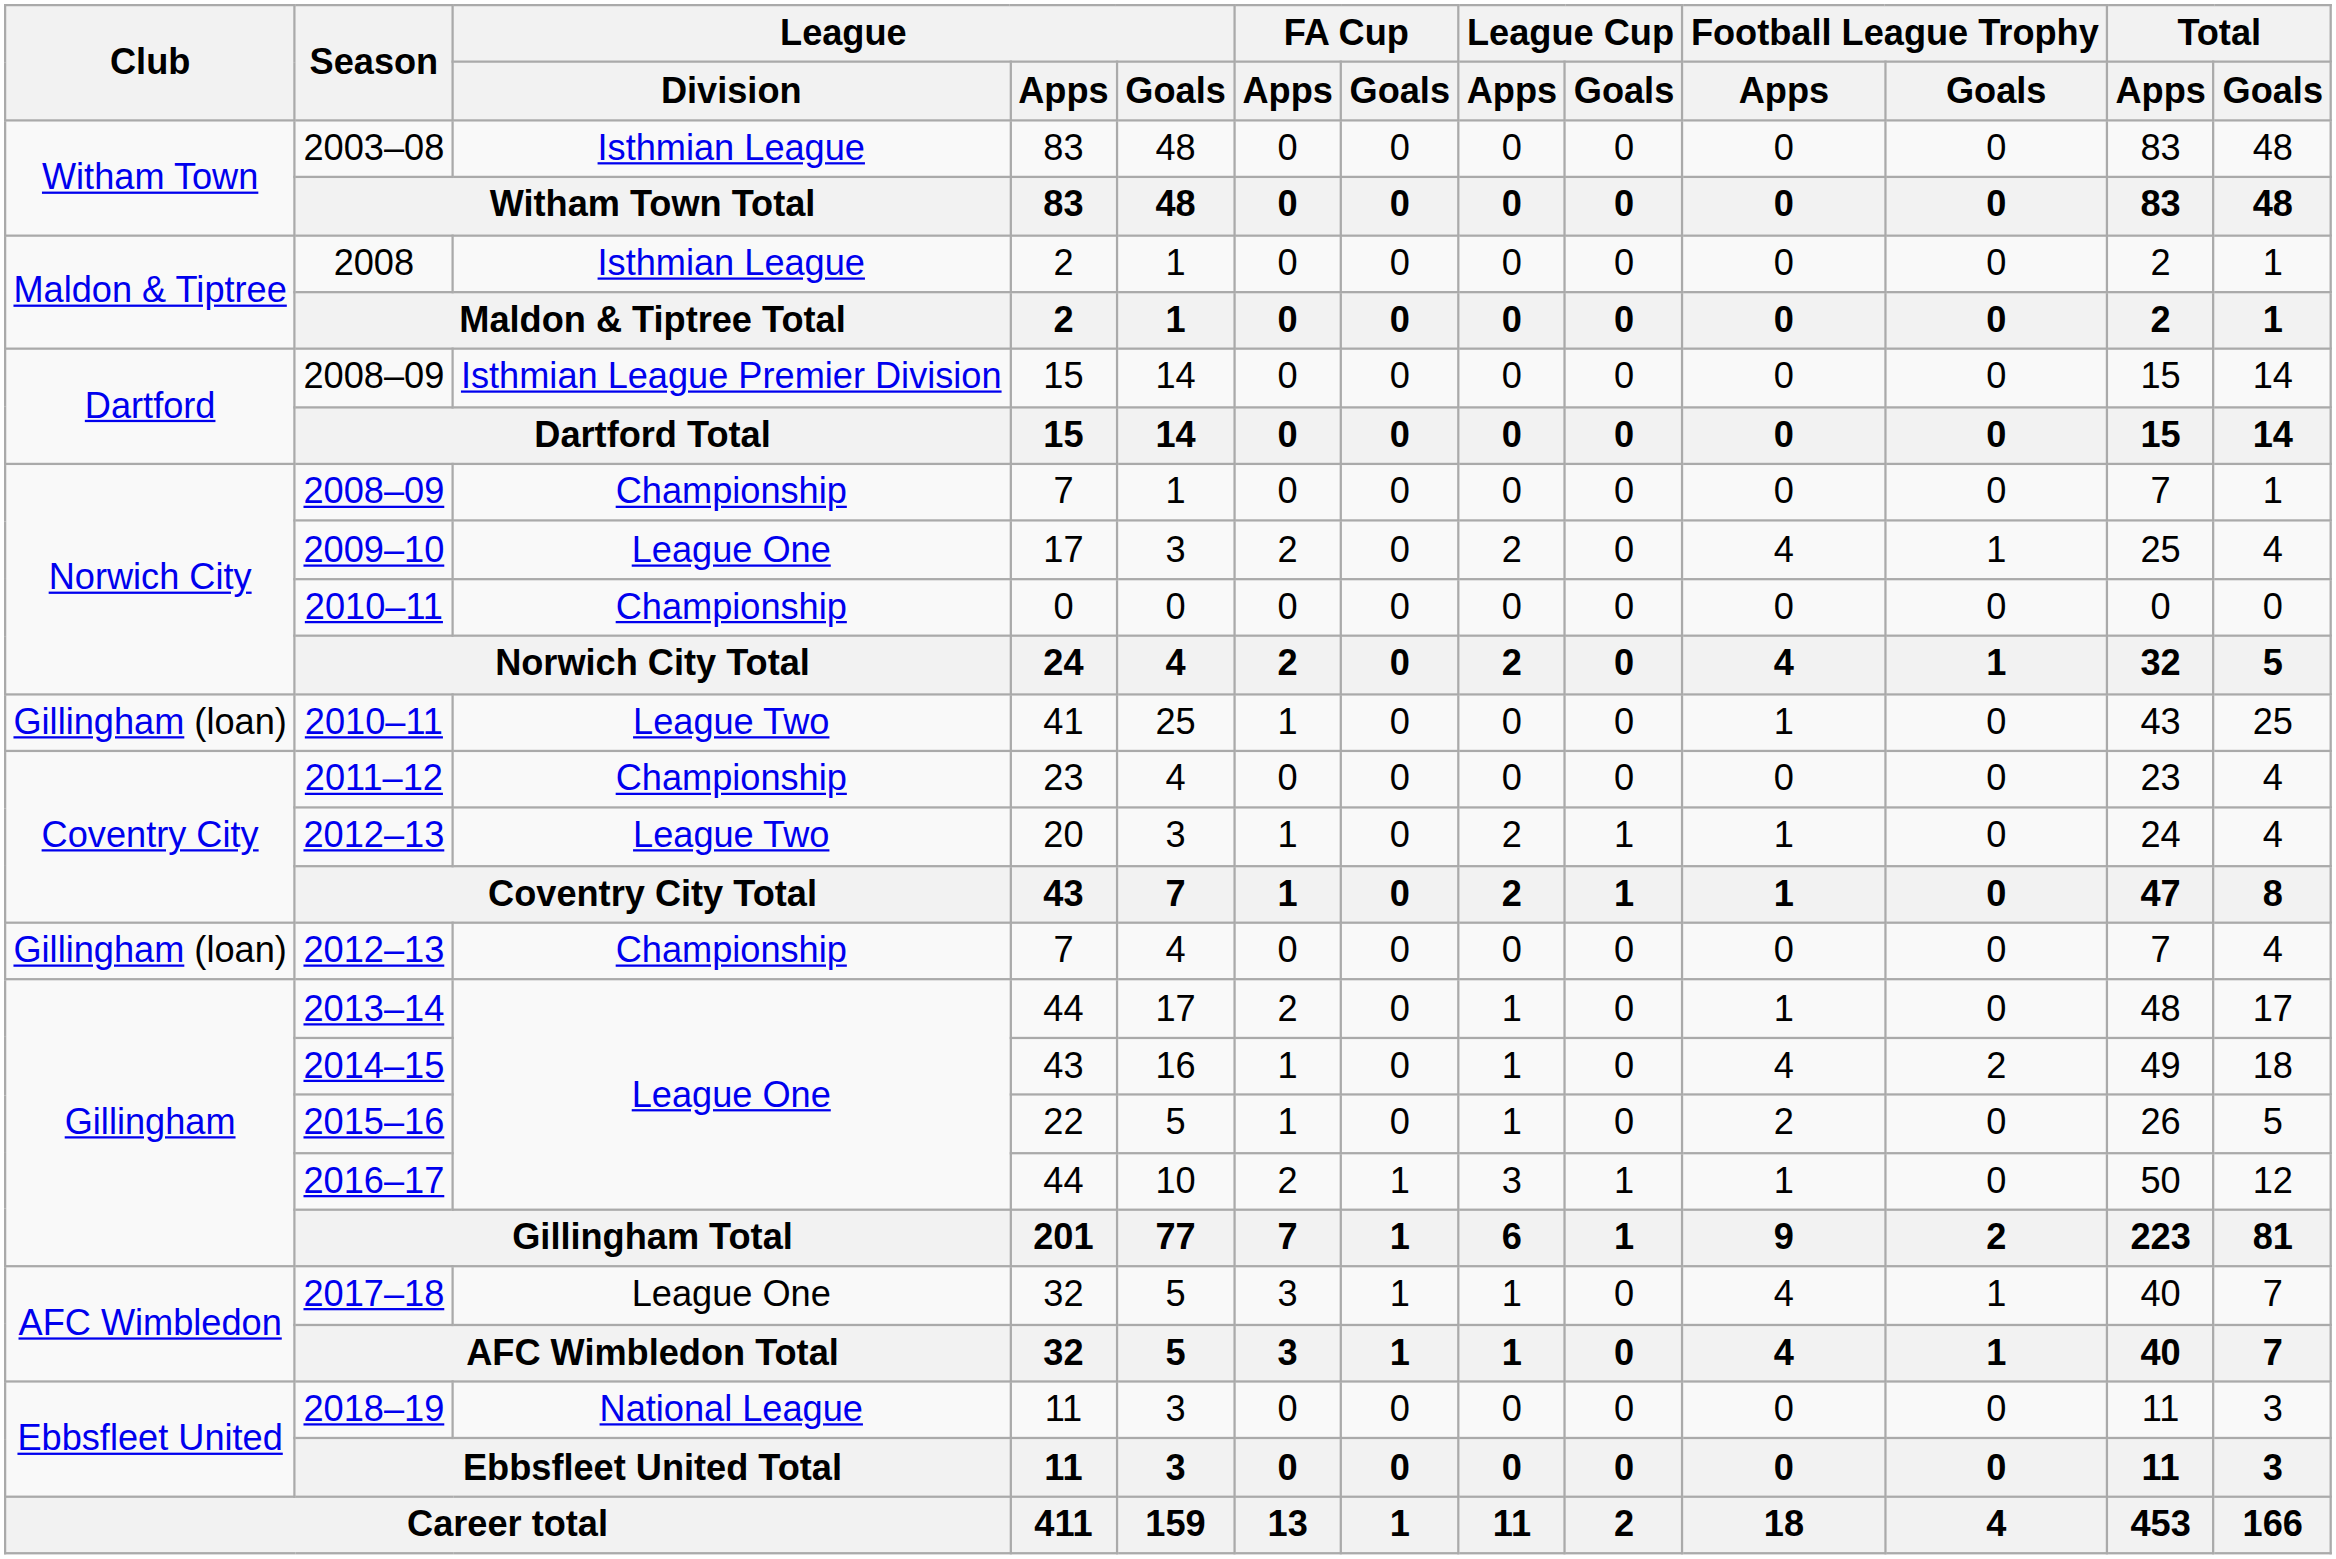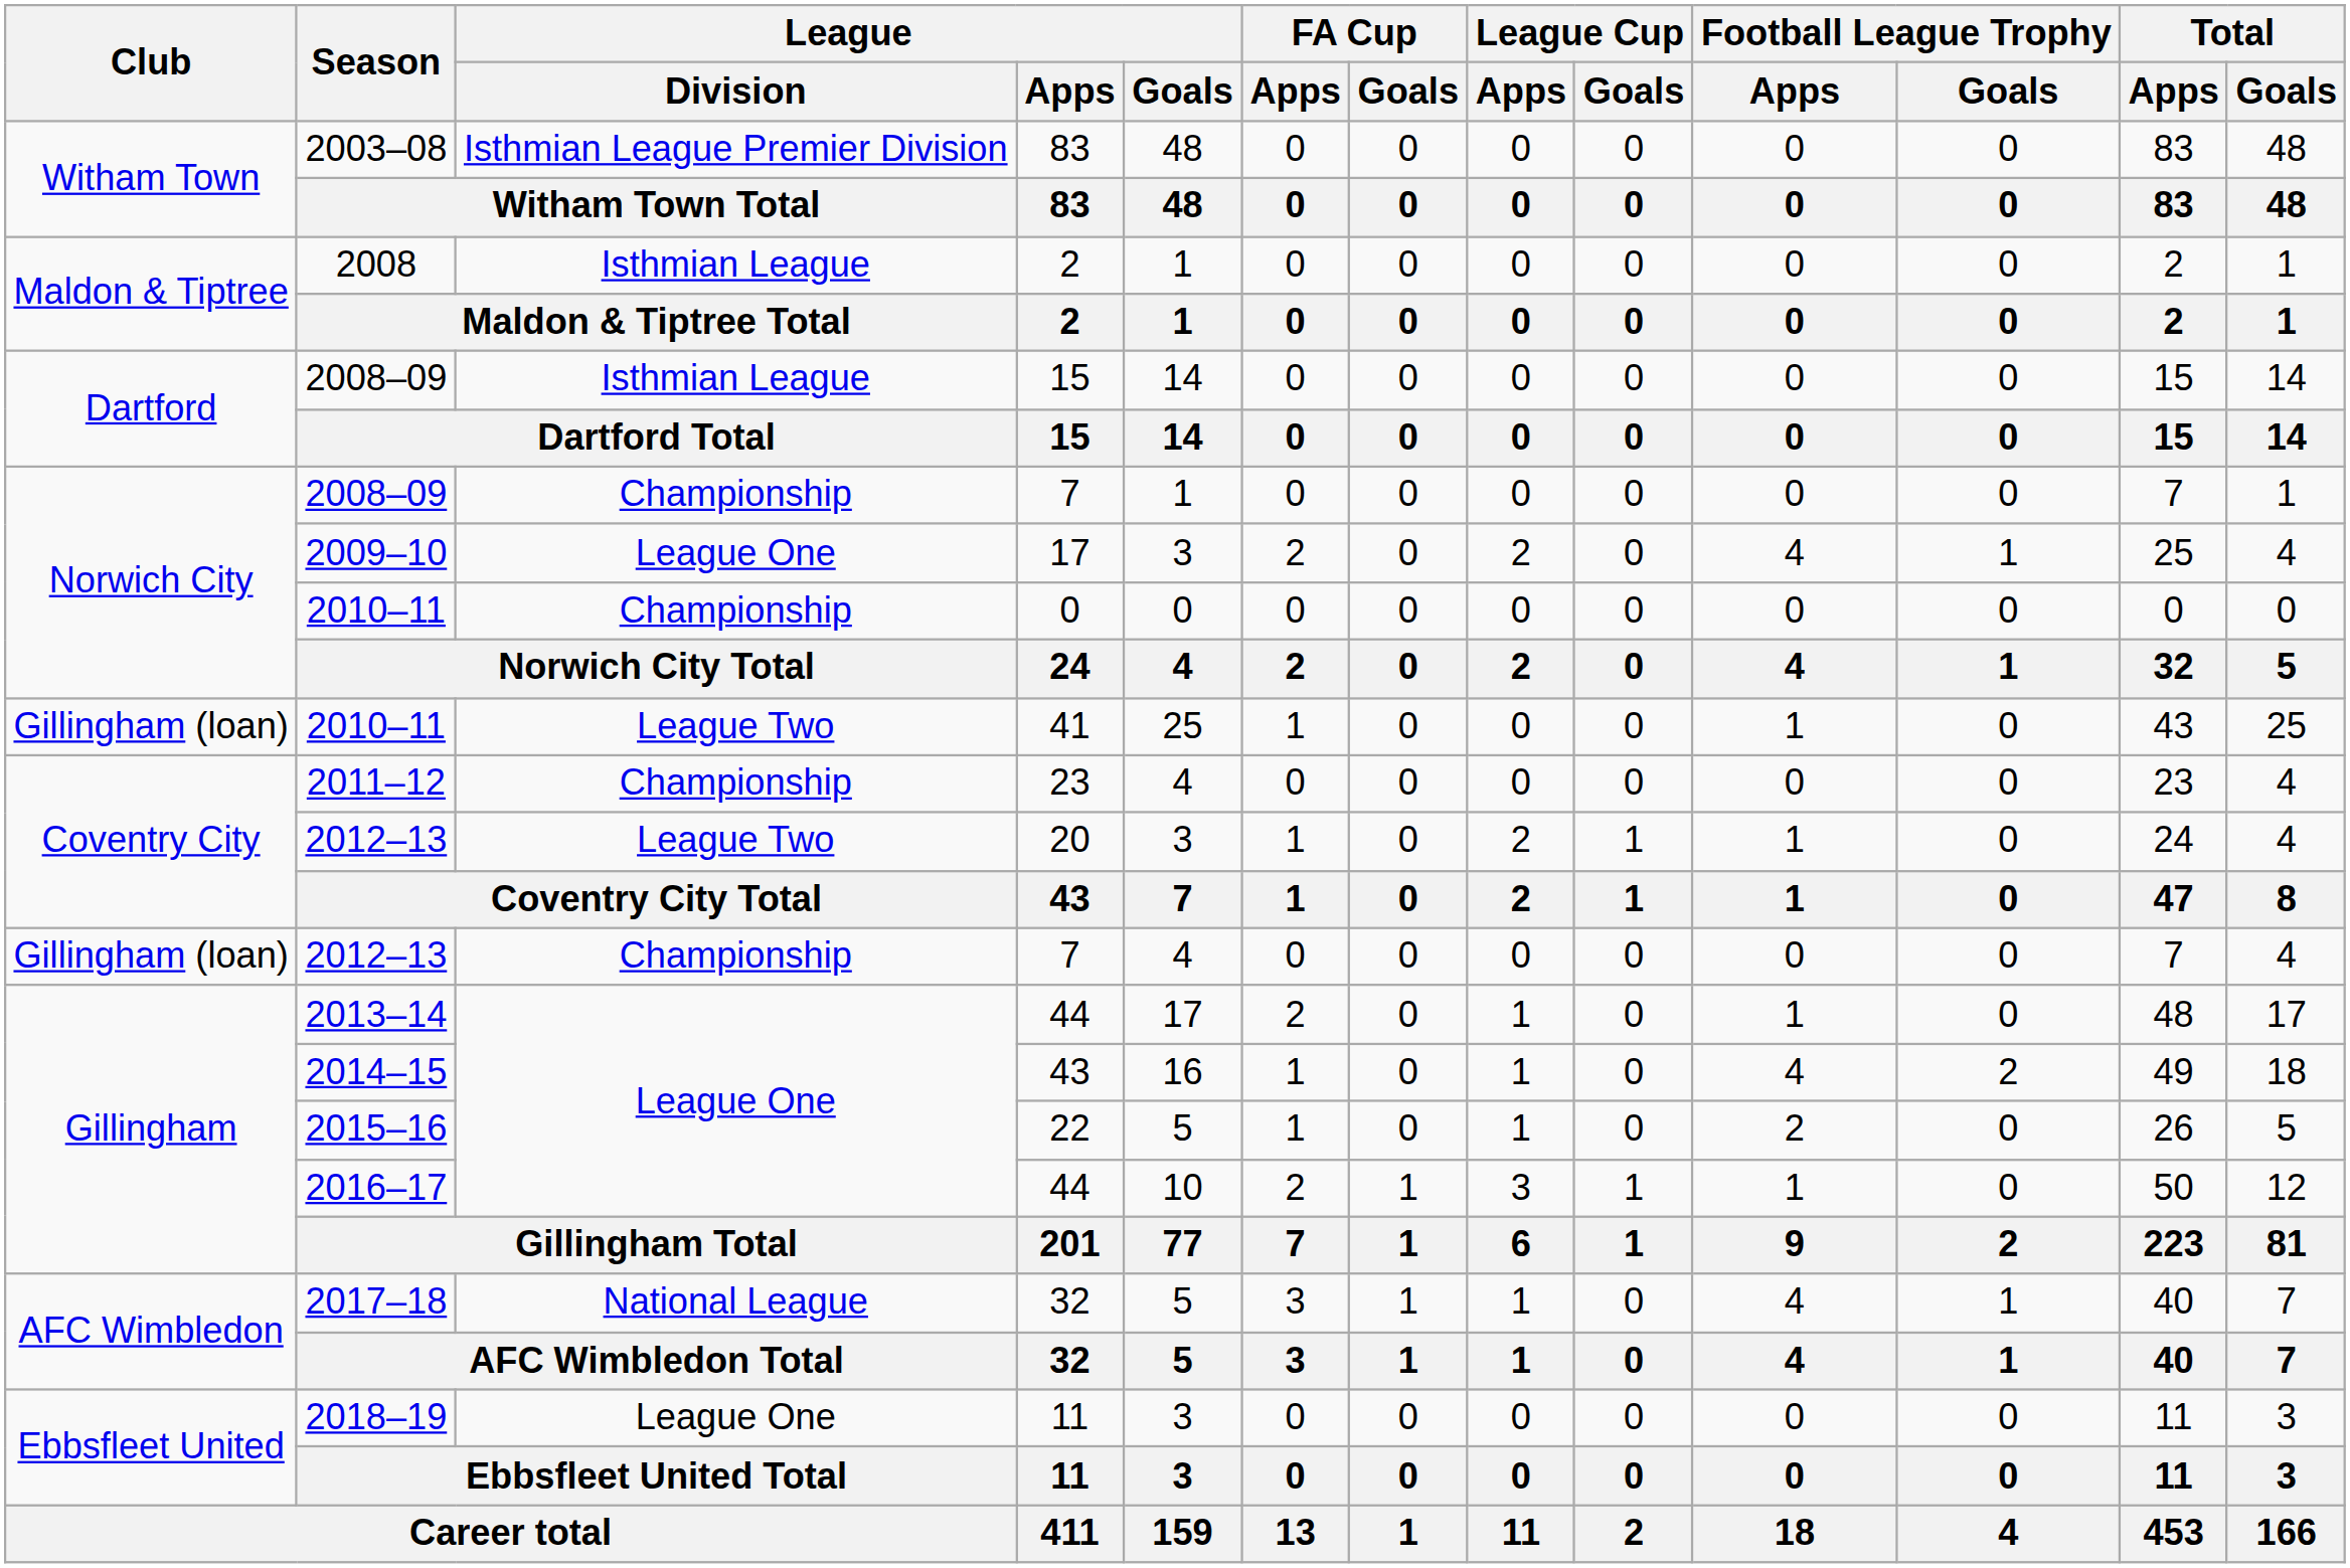 <table class="wikitable" style="text-align: center;">
 <tr>
 <th rowspan="2">Club</th>
 <th rowspan="2">Season</th>
 <th colspan="3">League</th>
 <th colspan="2">FA Cup</th>
 <th colspan="2">League Cup</th>
 <th colspan="2">Football League Trophy</th>
 <th colspan="2">Total</th>
 </tr>
 <tr>
 <th>Division</th>
 <th>Apps</th>
 <th>Goals</th>
 <th>Apps</th>
 <th>Goals</th>
 <th>Apps</th>
 <th>Goals</th>
 <th>Apps</th>
 <th>Goals</th>
 <th>Apps</th>
 <th>Goals</th>
 </tr>
 <tr>
 <td rowspan="2" valign="center"><a href='#'>Witham Town</a></td>
 <td>2003–08</td>
-<td><a href='#'>Isthmian League</a></td>
+<td><a href='#'>Isthmian League Premier Division</a></td>
 <td>83</td>
 <td>48</td>
 <td>0</td>
 <td>0</td>
 <td>0</td>
 <td>0</td>
 <td>0</td>
 <td>0</td>
 <td>83</td>
 <td>48</td>
 </tr>
 <tr>
 <th colspan="2">Witham Town Total</th>
 <th>83</th>
 <th>48</th>
 <th>0</th>
 <th>0</th>
 <th>0</th>
 <th>0</th>
 <th>0</th>
 <th>0</th>
 <th>83</th>
 <th>48</th>
 </tr>
 <tr>
 <td rowspan="2" valign="center"><a href='#'>Maldon & Tiptree</a></td>
 <td>2008</td>
 <td><a href='#'>Isthmian League</a></td>
 <td>2</td>
 <td>1</td>
 <td>0</td>
 <td>0</td>
 <td>0</td>
 <td>0</td>
 <td>0</td>
 <td>0</td>
 <td>2</td>
 <td>1</td>
 </tr>
 <tr>
 <th colspan="2">Maldon & Tiptree Total</th>
 <th>2</th>
 <th>1</th>
 <th>0</th>
 <th>0</th>
 <th>0</th>
 <th>0</th>
 <th>0</th>
 <th>0</th>
 <th>2</th>
 <th>1</th>
 </tr>
 <tr>
 <td rowspan="2" valign="center"><a href='#'>Dartford</a></td>
 <td>2008–09</td>
-<td><a href='#'>Isthmian League Premier Division</a></td>
+<td><a href='#'>Isthmian League</a></td>
 <td>15</td>
 <td>14</td>
 <td>0</td>
 <td>0</td>
 <td>0</td>
 <td>0</td>
 <td>0</td>
 <td>0</td>
 <td>15</td>
 <td>14</td>
 </tr>
 <tr>
 <th colspan="2">Dartford Total</th>
 <th>15</th>
 <th>14</th>
 <th>0</th>
 <th>0</th>
 <th>0</th>
 <th>0</th>
 <th>0</th>
 <th>0</th>
 <th>15</th>
 <th>14</th>
 </tr>
 <tr>
 <td rowspan="4" valign="center"><a href='#'>Norwich City</a></td>
 <td><a href='#'>2008–09</a></td>
 <td><a href='#'>Championship</a></td>
 <td>7</td>
 <td>1</td>
 <td>0</td>
 <td>0</td>
 <td>0</td>
 <td>0</td>
 <td>0</td>
 <td>0</td>
 <td>7</td>
 <td>1</td>
 </tr>
 <tr>
 <td><a href='#'>2009–10</a></td>
 <td><a href='#'>League One</a></td>
 <td>17</td>
 <td>3</td>
 <td>2</td>
 <td>0</td>
 <td>2</td>
 <td>0</td>
 <td>4</td>
 <td>1</td>
 <td>25</td>
 <td>4</td>
 </tr>
 <tr>
 <td><a href='#'>2010–11</a></td>
 <td><a href='#'>Championship</a></td>
 <td>0</td>
 <td>0</td>
 <td>0</td>
 <td>0</td>
 <td>0</td>
 <td>0</td>
 <td>0</td>
 <td>0</td>
 <td>0</td>
 <td>0</td>
 </tr>
 <tr>
 <th colspan="2">Norwich City Total</th>
 <th>24</th>
 <th>4</th>
 <th>2</th>
 <th>0</th>
 <th>2</th>
 <th>0</th>
 <th>4</th>
 <th>1</th>
 <th>32</th>
 <th>5</th>
 </tr>
 <tr>
 <td rowspan="1" valign="center"><a href='#'>Gillingham</a> (loan)</td>
 <td><a href='#'>2010–11</a></td>
 <td><a href='#'>League Two</a></td>
 <td>41</td>
 <td>25</td>
 <td>1</td>
 <td>0</td>
 <td>0</td>
 <td>0</td>
 <td>1</td>
 <td>0</td>
 <td>43</td>
 <td>25</td>
 </tr>
 <tr>
 <td rowspan="3" valign="center"><a href='#'>Coventry City</a></td>
 <td><a href='#'>2011–12</a></td>
 <td><a href='#'>Championship</a></td>
 <td>23</td>
 <td>4</td>
 <td>0</td>
 <td>0</td>
 <td>0</td>
 <td>0</td>
 <td>0</td>
 <td>0</td>
 <td>23</td>
 <td>4</td>
 </tr>
 <tr>
 <td><a href='#'>2012–13</a></td>
 <td><a href='#'>League Two</a></td>
 <td>20</td>
 <td>3</td>
 <td>1</td>
 <td>0</td>
 <td>2</td>
 <td>1</td>
 <td>1</td>
 <td>0</td>
 <td>24</td>
 <td>4</td>
 </tr>
 <tr>
 <th colspan="2">Coventry City Total</th>
 <th>43</th>
 <th>7</th>
 <th>1</th>
 <th>0</th>
 <th>2</th>
 <th>1</th>
 <th>1</th>
 <th>0</th>
 <th>47</th>
 <th>8</th>
 </tr>
 <tr>
 <td rowspan="1" valign="center"><a href='#'>Gillingham</a> (loan)</td>
 <td><a href='#'>2012–13</a></td>
 <td><a href='#'>Championship</a></td>
 <td>7</td>
 <td>4</td>
 <td>0</td>
 <td>0</td>
 <td>0</td>
 <td>0</td>
 <td>0</td>
 <td>0</td>
 <td>7</td>
 <td>4</td>
 </tr>
 <tr>
 <td rowspan="5" valign="center"><a href='#'>Gillingham</a></td>
 <td><a href='#'>2013–14</a></td>
 <td rowspan="4" valign="center"><a href='#'>League One</a></td>
 <td>44</td>
 <td>17</td>
 <td>2</td>
 <td>0</td>
 <td>1</td>
 <td>0</td>
 <td>1</td>
 <td>0</td>
 <td>48</td>
 <td>17</td>
 </tr>
 <tr>
 <td><a href='#'>2014–15</a></td>
 <td>43</td>
 <td>16</td>
 <td>1</td>
 <td>0</td>
 <td>1</td>
 <td>0</td>
 <td>4</td>
 <td>2</td>
 <td>49</td>
 <td>18</td>
 </tr>
 <tr>
 <td><a href='#'>2015–16</a></td>
 <td>22</td>
 <td>5</td>
 <td>1</td>
 <td>0</td>
 <td>1</td>
 <td>0</td>
 <td>2</td>
 <td>0</td>
 <td>26</td>
 <td>5</td>
 </tr>
 <tr>
 <td><a href='#'>2016–17</a></td>
 <td>44</td>
 <td>10</td>
 <td>2</td>
 <td>1</td>
 <td>3</td>
 <td>1</td>
 <td>1</td>
 <td>0</td>
 <td>50</td>
 <td>12</td>
 </tr>
 <tr>
 <th colspan="2">Gillingham Total</th>
 <th>201</th>
 <th>77</th>
 <th>7</th>
 <th>1</th>
 <th>6</th>
 <th>1</th>
 <th>9</th>
 <th>2</th>
 <th>223</th>
 <th>81</th>
 </tr>
 <tr>
 <td rowspan="2" valign="center"><a href='#'>AFC Wimbledon</a></td>
 <td><a href='#'>2017–18</a></td>
-<td>League One</td>
+<td><a href='#'>National League</a></td>
 <td>32</td>
 <td>5</td>
 <td>3</td>
 <td>1</td>
 <td>1</td>
 <td>0</td>
 <td>4</td>
 <td>1</td>
 <td>40</td>
 <td>7</td>
 </tr>
 <tr>
 <th colspan="2">AFC Wimbledon Total</th>
 <th>32</th>
 <th>5</th>
 <th>3</th>
 <th>1</th>
 <th>1</th>
 <th>0</th>
 <th>4</th>
 <th>1</th>
 <th>40</th>
 <th>7</th>
 </tr>
 <tr>
 <td rowspan="2" valign="center"><a href='#'>Ebbsfleet United</a></td>
 <td><a href='#'>2018–19</a></td>
-<td><a href='#'>National League</a></td>
+<td>League One</td>
 <td>11</td>
 <td>3</td>
 <td>0</td>
 <td>0</td>
 <td>0</td>
 <td>0</td>
 <td>0</td>
 <td>0</td>
 <td>11</td>
 <td>3</td>
 </tr>
 <tr>
 <th colspan="2">Ebbsfleet United Total</th>
 <th>11</th>
 <th>3</th>
 <th>0</th>
 <th>0</th>
 <th>0</th>
 <th>0</th>
 <th>0</th>
 <th>0</th>
 <th>11</th>
 <th>3</th>
 </tr>
 <tr>
 <th colspan="3">Career total</th>
 <th>411</th>
 <th>159</th>
 <th>13</th>
 <th>1</th>
 <th>11</th>
 <th>2</th>
 <th>18</th>
 <th>4</th>
 <th>453</th>
 <th>166</th>
 </tr>
 </table>
